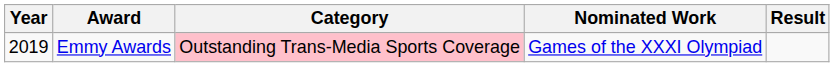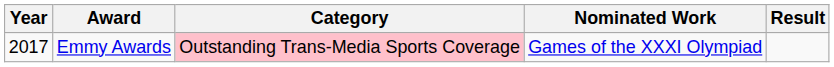 <table class="wikitable sortable mw-collapsible">
 <tr>
 <th>Year</th>
 <th>Award</th>
 <th>Category</th>
 <th>Nominated Work</th>
 <th>Result</th>
 </tr>
 <tr>
-<td>2019</td>
+<td>2017</td>
 <td><a href='#'>Emmy Awards</a></td>
 <td style="background: pink;">Outstanding Trans-Media Sports Coverage</td>
 <td><a href='#'>Games of the XXXI Olympiad</a></td>
 <td></td>
 </tr>
 </table>
